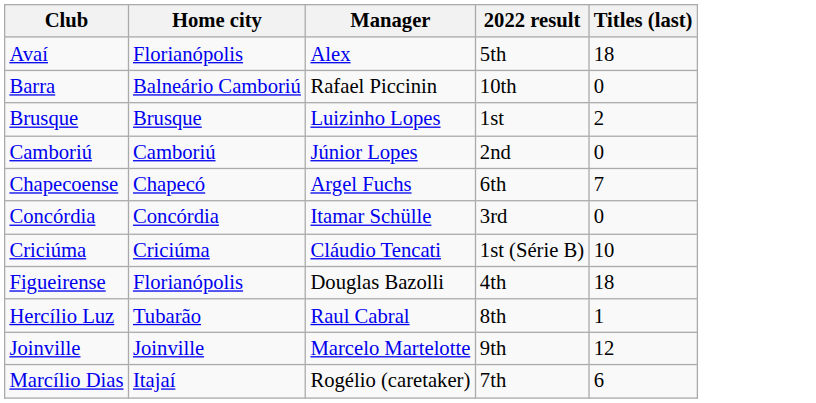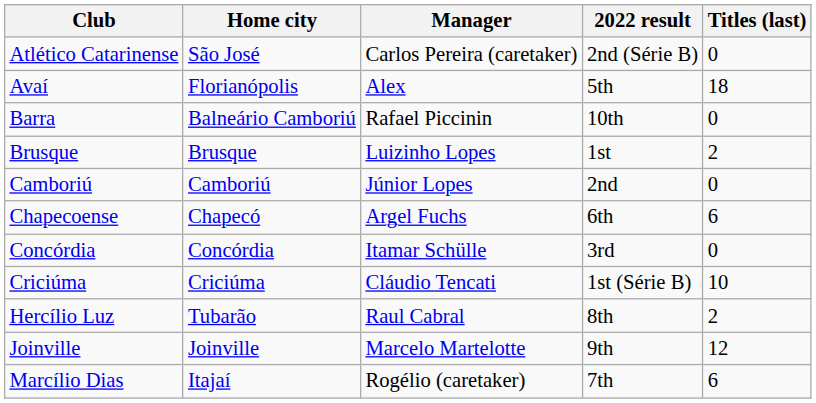 <table class="wikitable">
 <tr>
 <th>Club</th>
 <th>Home city</th>
 <th>Manager</th>
 <th>2022 result</th>
 <th>Titles (last)</th>
+</tr>
+<tr>
+<td><a href='#'>Atlético Catarinense</a></td>
+<td><a href='#'>São José</a></td>
+<td>Carlos Pereira (caretaker)</td>
+<td>2nd (Série B)</td>
+<td>0</td>
 </tr>
 <tr>
 <td><a href='#'>Avaí</a></td>
 <td><a href='#'>Florianópolis</a></td>
 <td><a href='#'>Alex</a></td>
 <td>5th</td>
 <td>18 </td>
 </tr>
 <tr>
 <td><a href='#'>Barra</a></td>
 <td><a href='#'>Balneário Camboriú</a></td>
 <td>Rafael Piccinin</td>
 <td>10th</td>
 <td>0</td>
 </tr>
 <tr>
 <td><a href='#'>Brusque</a></td>
 <td><a href='#'>Brusque</a></td>
 <td><a href='#'>Luizinho Lopes</a></td>
 <td>1st</td>
 <td>2 </td>
 </tr>
 <tr>
 <td><a href='#'>Camboriú</a></td>
 <td><a href='#'>Camboriú</a></td>
 <td><a href='#'>Júnior Lopes</a></td>
 <td>2nd</td>
 <td>0</td>
 </tr>
 <tr>
 <td><a href='#'>Chapecoense</a></td>
 <td><a href='#'>Chapecó</a></td>
 <td><a href='#'>Argel Fuchs</a></td>
 <td>6th</td>
-<td>7 </td>
+<td>6 </td>
 </tr>
 <tr>
 <td><a href='#'>Concórdia</a></td>
 <td><a href='#'>Concórdia</a></td>
 <td><a href='#'>Itamar Schülle</a></td>
 <td>3rd</td>
 <td>0</td>
 </tr>
 <tr>
 <td><a href='#'>Criciúma</a></td>
 <td><a href='#'>Criciúma</a></td>
 <td><a href='#'>Cláudio Tencati</a></td>
 <td>1st (Série B)</td>
 <td>10 </td>
 </tr>
 <tr>
-<td><a href='#'>Figueirense</a></td>
-<td><a href='#'>Florianópolis</a></td>
-<td>Douglas Bazolli</td>
-<td>4th</td>
-<td>18 </td>
-</tr>
-<tr>
 <td><a href='#'>Hercílio Luz</a></td>
 <td><a href='#'>Tubarão</a></td>
 <td><a href='#'>Raul Cabral</a></td>
 <td>8th</td>
-<td>1 </td>
+<td>2 </td>
 </tr>
 <tr>
 <td><a href='#'>Joinville</a></td>
 <td><a href='#'>Joinville</a></td>
 <td><a href='#'>Marcelo Martelotte</a></td>
 <td>9th</td>
 <td>12 </td>
 </tr>
 <tr>
 <td><a href='#'>Marcílio Dias</a></td>
 <td><a href='#'>Itajaí</a></td>
 <td>Rogélio (caretaker)</td>
 <td>7th</td>
 <td>6 </td>
 </tr>
 </table>
